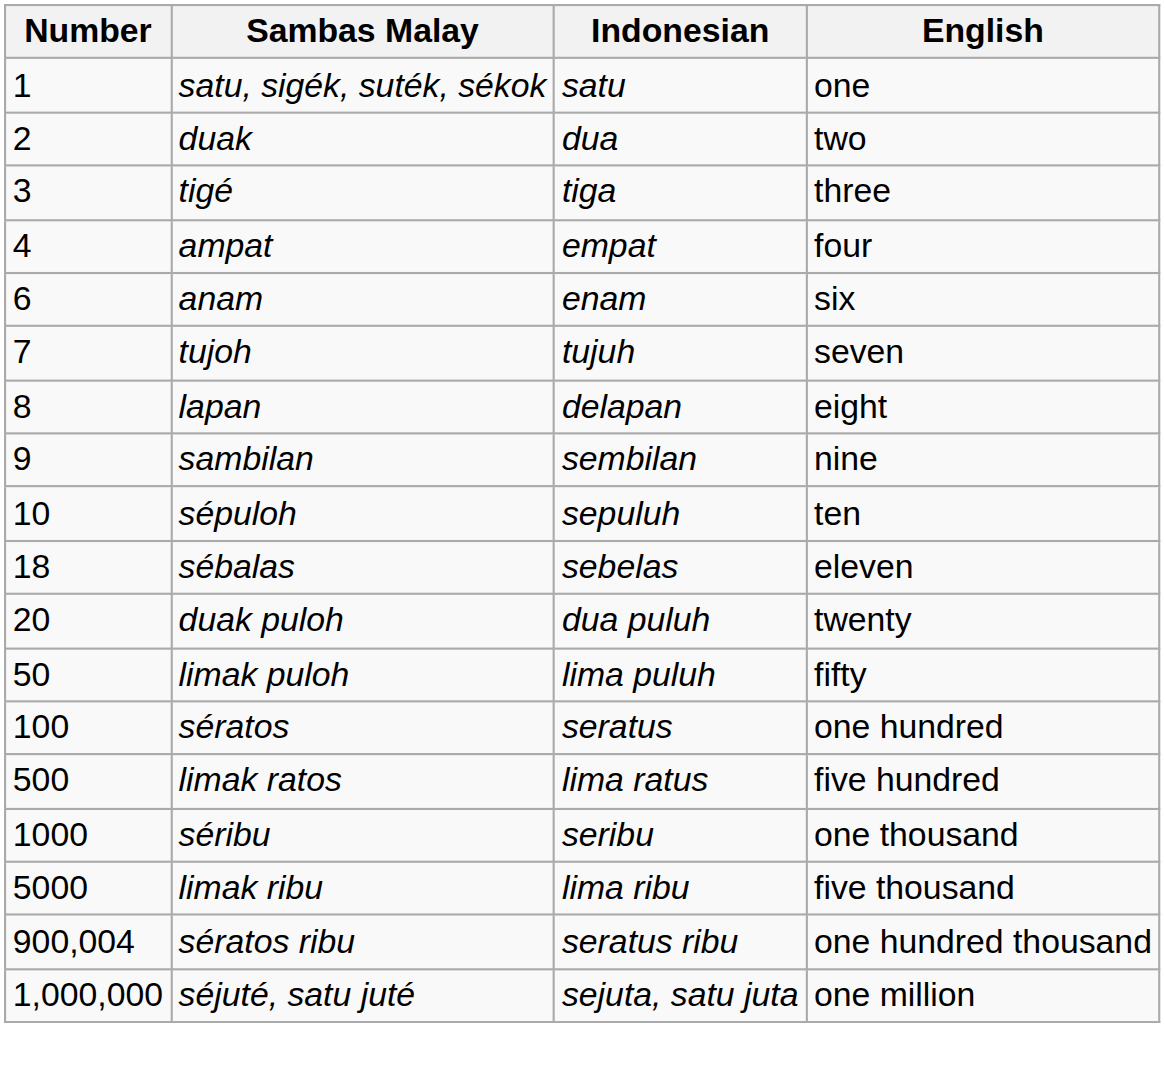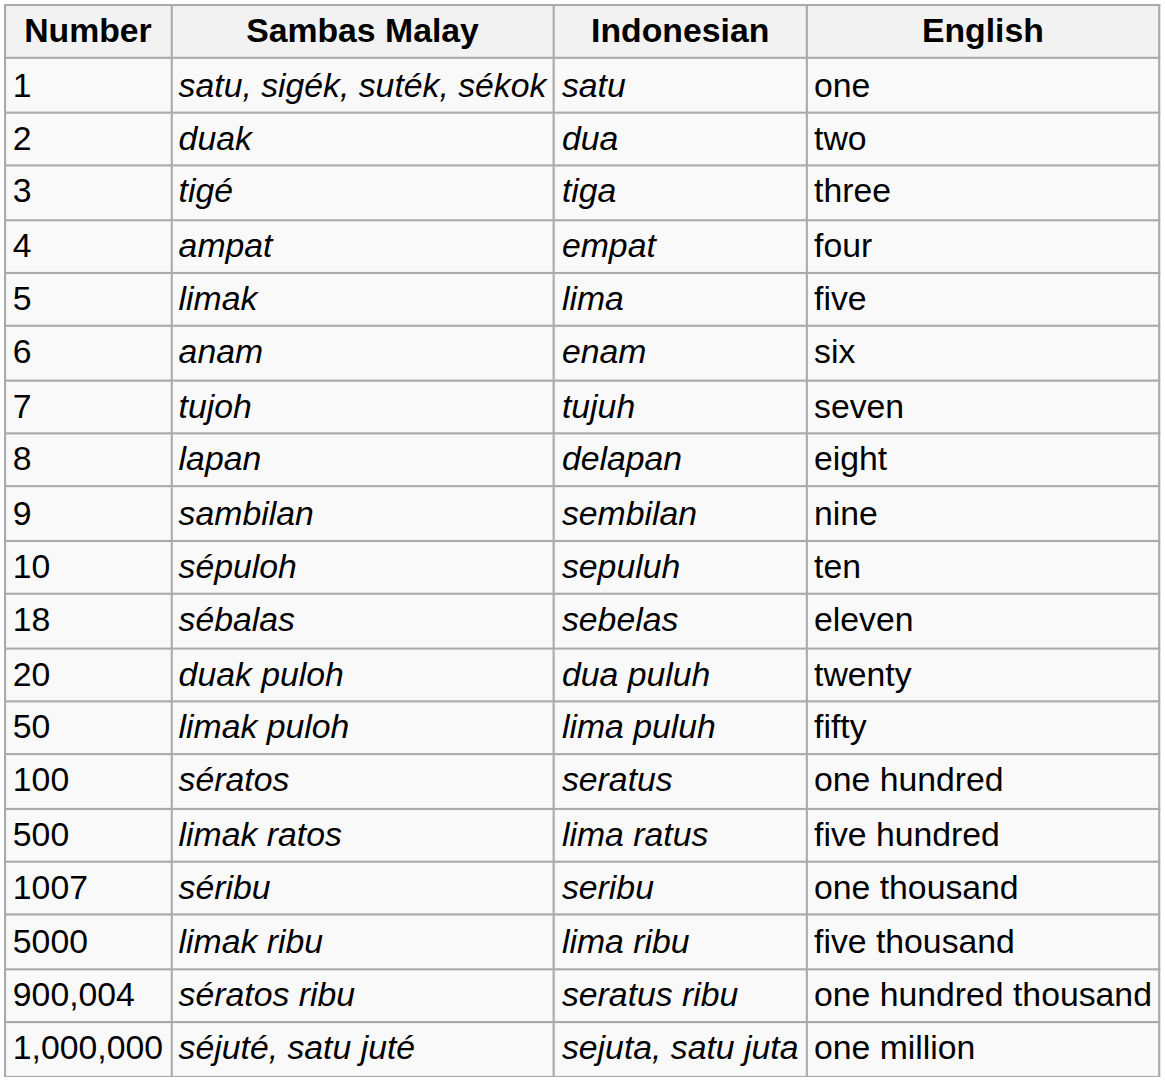 <table class="wikitable">
 <tr>
 <th>Number</th>
 <th>Sambas Malay</th>
 <th>Indonesian</th>
 <th>English</th>
 </tr>
 <tr>
 <td>1</td>
 <td><em>satu, sigék, suték, sékok</em></td>
 <td><em>satu</em></td>
 <td>one</td>
 </tr>
 <tr>
 <td>2</td>
 <td><em>duak</em></td>
 <td><em>dua</em></td>
 <td>two</td>
 </tr>
 <tr>
 <td>3</td>
 <td><em>tigé</em></td>
 <td><em>tiga</em></td>
 <td>three</td>
 </tr>
 <tr>
 <td>4</td>
 <td><em>ampat</em></td>
 <td><em>empat</em></td>
 <td>four</td>
+</tr>
+<tr>
+<td>5</td>
+<td><em>limak</em></td>
+<td><em>lima</em></td>
+<td>five</td>
 </tr>
 <tr>
 <td>6</td>
 <td><em>anam</em></td>
 <td><em>enam</em></td>
 <td>six</td>
 </tr>
 <tr>
 <td>7</td>
 <td><em>tujoh</em></td>
 <td><em>tujuh</em></td>
 <td>seven</td>
 </tr>
 <tr>
 <td>8</td>
 <td><em>lapan</em></td>
 <td><em>delapan</em></td>
 <td>eight</td>
 </tr>
 <tr>
 <td>9</td>
 <td><em>sambilan</em></td>
 <td><em>sembilan</em></td>
 <td>nine</td>
 </tr>
 <tr>
 <td>10</td>
 <td><em>sépuloh</em></td>
 <td><em>sepuluh</em></td>
 <td>ten</td>
 </tr>
 <tr>
 <td>18</td>
 <td><em>sébalas</em></td>
 <td><em>sebelas</em></td>
 <td>eleven</td>
 </tr>
 <tr>
 <td>20</td>
 <td><em>duak puloh</em></td>
 <td><em>dua puluh</em></td>
 <td>twenty</td>
 </tr>
 <tr>
 <td>50</td>
 <td><em>limak puloh</em></td>
 <td><em>lima puluh</em></td>
 <td>fifty</td>
 </tr>
 <tr>
 <td>100</td>
 <td><em>sératos</em></td>
 <td><em>seratus</em></td>
 <td>one hundred</td>
 </tr>
 <tr>
 <td>500</td>
 <td><em>limak ratos</em></td>
 <td><em>lima ratus</em></td>
 <td>five hundred</td>
 </tr>
 <tr>
-<td>1000</td>
+<td>1007</td>
 <td><em>séribu</em></td>
 <td><em>seribu</em></td>
 <td>one thousand</td>
 </tr>
 <tr>
 <td>5000</td>
 <td><em>limak ribu</em></td>
 <td><em>lima ribu</em></td>
 <td>five thousand</td>
 </tr>
 <tr>
 <td>900,004</td>
 <td><em>sératos ribu</em></td>
 <td><em>seratus ribu</em></td>
 <td>one hundred thousand</td>
 </tr>
 <tr>
 <td>1,000,000</td>
 <td><em>séjuté, satu juté</em></td>
 <td><em>sejuta, satu juta</em></td>
 <td>one million</td>
 </tr>
 </table>
